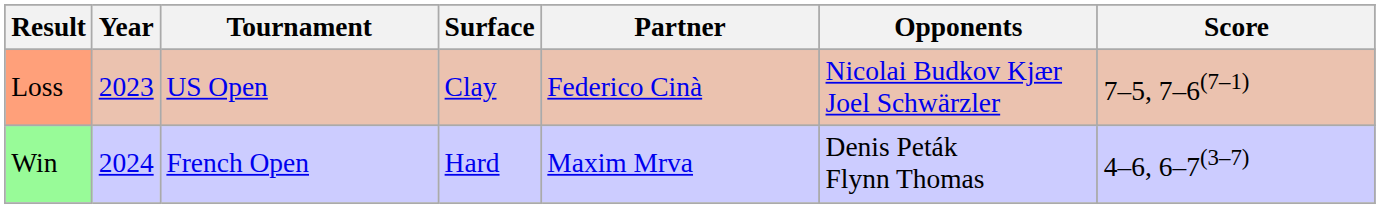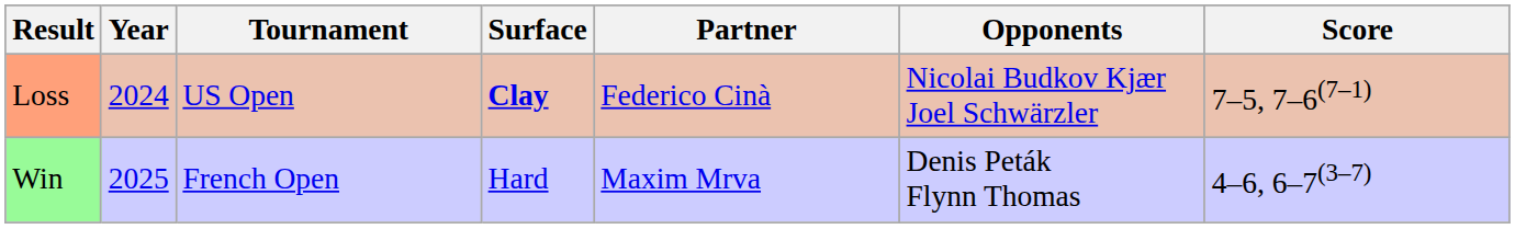 <table class="sortable wikitable" style=font-size:97%>
 <tr>
 <th>Result</th>
 <th>Year</th>
 <th width=150>Tournament</th>
 <th>Surface</th>
 <th width=150>Partner</th>
 <th width=150>Opponents</th>
 <th width=150>Score</th>
 </tr>
 <tr style="background:#ebc2af;">
 <td bgcolor=ffa07a>Loss</td>
-<td><a href='#'>2023</a></td>
+<td><a href='#'>2024</a></td>
 <td><a href='#'>US Open</a></td>
-<td><a href='#'>Clay</a></td>
+<td><strong><a href='#'>Clay</a></strong></td>
 <td> <a href='#'>Federico Cinà</a></td>
 <td> <a href='#'>Nicolai Budkov Kjær</a> <br>  <a href='#'>Joel Schwärzler</a></td>
 <td>7–5, 7–6<sup>(7–1)</sup></td>
 </tr>
 <tr style="background:#ccf;">
 <td bgcolor=98FB98>Win</td>
-<td><a href='#'>2024</a></td>
+<td><a href='#'>2025</a></td>
 <td><a href='#'>French Open</a></td>
 <td><a href='#'>Hard</a></td>
 <td> <a href='#'>Maxim Mrva</a></td>
 <td> Denis Peták<br> Flynn Thomas</td>
 <td>4–6, 6–7<sup>(3–7)</sup></td>
 </tr>
 </table>
